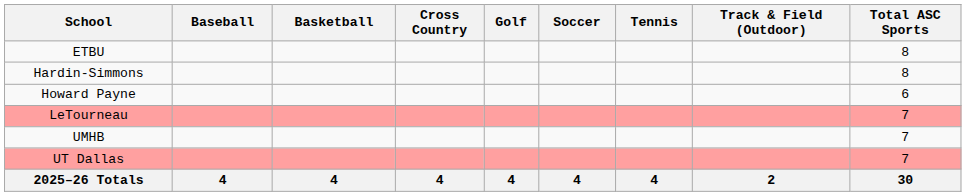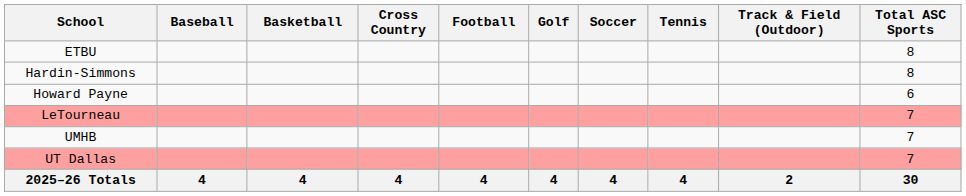 <table class="wikitable" style="text-align:center; width:75%;">
 <tr>
 <th>School</th>
 <th>Baseball</th>
 <th>Basketball</th>
 <th>Cross<br>Country</th>
+<th>Football</th>
 <th>Golf</th>
 <th>Soccer</th>
 <th>Tennis</th>
 <th>Track & Field<br>(Outdoor)</th>
 <th>Total ASC<br>Sports</th>
 </tr>
 <tr>
 <td>ETBU</td>
+<td></td>
 <td></td>
 <td></td>
 <td></td>
 <td></td>
 <td></td>
 <td></td>
 <td></td>
 <td>8</td>
 </tr>
 <tr>
 <td>Hardin-Simmons</td>
 <td></td>
 <td></td>
 <td></td>
 <td></td>
 <td></td>
 <td></td>
 <td></td>
+<td></td>
 <td>8</td>
 </tr>
 <tr>
 <td>Howard Payne</td>
+<td></td>
 <td></td>
 <td></td>
 <td></td>
 <td></td>
 <td></td>
 <td></td>
 <td></td>
 <td>6</td>
 </tr>
 <tr bgcolor=#ffa0a0>
 <td>LeTourneau</td>
 <td></td>
 <td></td>
 <td></td>
 <td></td>
 <td></td>
 <td></td>
 <td></td>
+<td></td>
 <td>7</td>
 </tr>
 <tr>
 <td>UMHB</td>
+<td></td>
 <td></td>
 <td></td>
 <td></td>
 <td></td>
 <td></td>
 <td></td>
 <td></td>
 <td>7</td>
 </tr>
 <tr bgcolor=#ffa0a0>
 <td>UT Dallas</td>
 <td></td>
 <td></td>
 <td></td>
 <td></td>
 <td></td>
 <td></td>
 <td></td>
+<td></td>
 <td>7</td>
 </tr>
 <tr>
 <th>2025–26 Totals</th>
 <th>4</th>
 <th>4</th>
 <th>4</th>
 <th>4</th>
 <th>4</th>
 <th>4</th>
+<th>4</th>
 <th>2</th>
 <th>30</th>
 </tr>
 </table>
